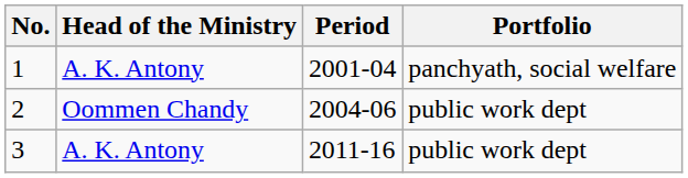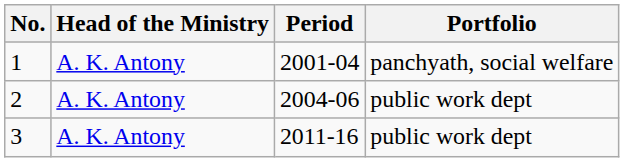 <table class="wikitable">
 <tr>
 <th>No.</th>
 <th>Head of the Ministry</th>
 <th>Period</th>
 <th>Portfolio</th>
 </tr>
 <tr>
 <td>1</td>
 <td><a href='#'>A. K. Antony</a></td>
 <td>2001-04</td>
 <td>panchyath, social welfare</td>
 </tr>
 <tr>
 <td>2</td>
-<td><a href='#'>Oommen Chandy</a></td>
+<td><a href='#'>A. K. Antony</a></td>
 <td>2004-06</td>
 <td>public work dept</td>
 </tr>
 <tr>
 <td>3</td>
 <td><a href='#'>A. K. Antony</a></td>
 <td>2011-16</td>
 <td>public work dept</td>
 </tr>
 </table>
